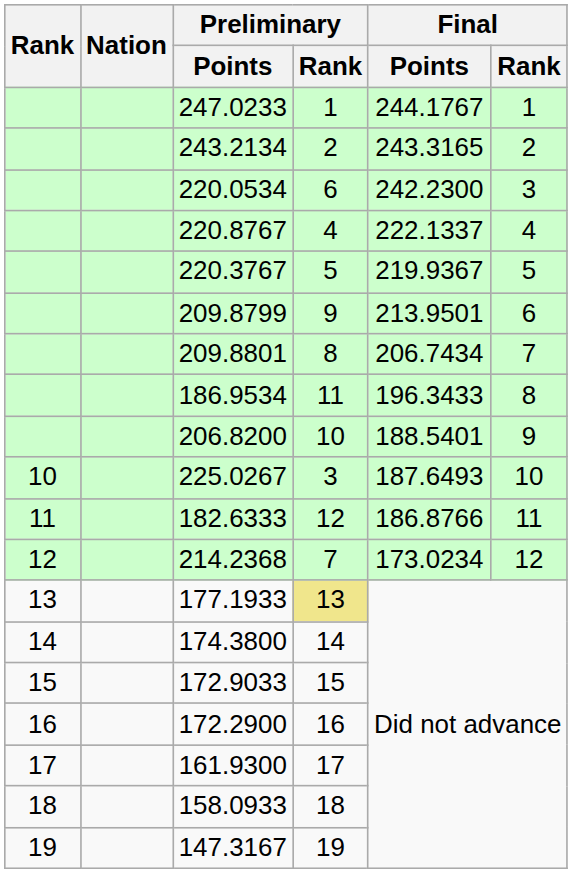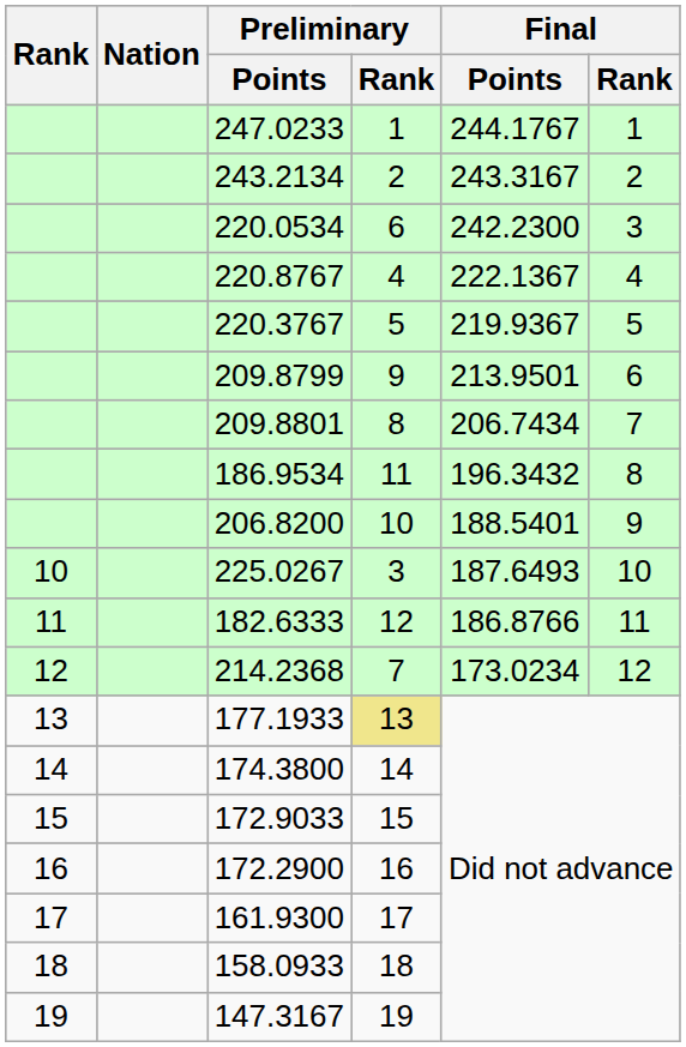 <table class="wikitable sortable" style="text-align:center">
 <tr>
 <th rowspan=2>Rank</th>
 <th rowspan=2>Nation</th>
 <th colspan=2>Preliminary</th>
 <th colspan=2>Final</th>
 </tr>
 <tr>
 <th>Points</th>
 <th>Rank</th>
 <th>Points</th>
 <th>Rank</th>
 </tr>
 <tr bgcolor=ccffcc>
 <td></td>
 <td align=left></td>
 <td>247.0233</td>
 <td>1</td>
 <td>244.1767</td>
 <td>1</td>
 </tr>
 <tr bgcolor=ccffcc>
 <td></td>
 <td align=left></td>
 <td>243.2134</td>
 <td>2</td>
-<td>243.3165</td>
+<td>243.3167</td>
 <td>2</td>
 </tr>
 <tr bgcolor=ccffcc>
 <td></td>
 <td align=left></td>
 <td>220.0534</td>
 <td>6</td>
 <td>242.2300</td>
 <td>3</td>
 </tr>
 <tr bgcolor=ccffcc>
 <td></td>
 <td align=left></td>
 <td>220.8767</td>
 <td>4</td>
-<td>222.1337</td>
+<td>222.1367</td>
 <td>4</td>
 </tr>
 <tr bgcolor=ccffcc>
 <td></td>
 <td align=left></td>
 <td>220.3767</td>
 <td>5</td>
 <td>219.9367</td>
 <td>5</td>
 </tr>
 <tr bgcolor=ccffcc>
 <td></td>
 <td align=left></td>
 <td>209.8799</td>
 <td>9</td>
 <td>213.9501</td>
 <td>6</td>
 </tr>
 <tr bgcolor=ccffcc>
 <td></td>
 <td align=left></td>
 <td>209.8801</td>
 <td>8</td>
 <td>206.7434</td>
 <td>7</td>
 </tr>
 <tr bgcolor=ccffcc>
 <td></td>
 <td align=left></td>
 <td>186.9534</td>
 <td>11</td>
-<td>196.3433</td>
+<td>196.3432</td>
 <td>8</td>
 </tr>
 <tr bgcolor=ccffcc>
 <td></td>
 <td align=left></td>
 <td>206.8200</td>
 <td>10</td>
 <td>188.5401</td>
 <td>9</td>
 </tr>
 <tr bgcolor=ccffcc>
 <td>10</td>
 <td align=left></td>
 <td>225.0267</td>
 <td>3</td>
 <td>187.6493</td>
 <td>10</td>
 </tr>
 <tr bgcolor=ccffcc>
 <td>11</td>
 <td align=left></td>
 <td>182.6333</td>
 <td>12</td>
 <td>186.8766</td>
 <td>11</td>
 </tr>
 <tr bgcolor=ccffcc>
 <td>12</td>
 <td align=left></td>
 <td>214.2368</td>
 <td>7</td>
 <td>173.0234</td>
 <td>12</td>
 </tr>
 <tr>
 <td>13</td>
 <td align=left></td>
 <td>177.1933</td>
 <td style="background: khaki;">13</td>
 <td rowspan=7 colspan=2>Did not advance</td>
 </tr>
 <tr>
 <td>14</td>
 <td align=left></td>
 <td>174.3800</td>
 <td>14</td>
 </tr>
 <tr>
 <td>15</td>
 <td align=left></td>
 <td>172.9033</td>
 <td>15</td>
 </tr>
 <tr>
 <td>16</td>
 <td align=left></td>
 <td>172.2900</td>
 <td>16</td>
 </tr>
 <tr>
 <td>17</td>
 <td align=left></td>
 <td>161.9300</td>
 <td>17</td>
 </tr>
 <tr>
 <td>18</td>
 <td align=left></td>
 <td>158.0933</td>
 <td>18</td>
 </tr>
 <tr>
 <td>19</td>
 <td align=left></td>
 <td>147.3167</td>
 <td>19</td>
 </tr>
 </table>
